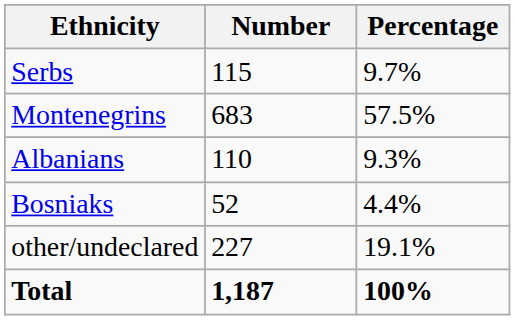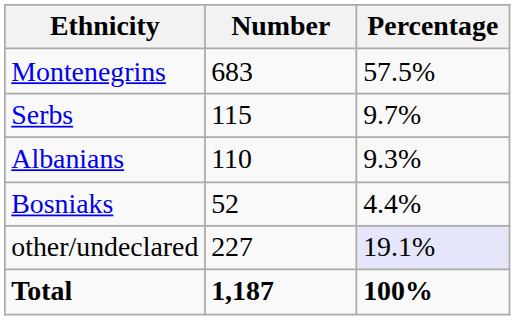 <table class="wikitable">
 <tr>
 <th width="100px">Ethnicity</th>
 <th width="80px">Number</th>
 <th width="80px">Percentage</th>
 </tr>
 <tr>
+<td><a href='#'>Montenegrins</a></td>
+<td>683</td>
+<td>57.5%</td>
+</tr>
+<tr>
 <td><a href='#'>Serbs</a></td>
 <td>115</td>
 <td>9.7%</td>
-</tr>
-<tr>
-<td><a href='#'>Montenegrins</a></td>
-<td>683</td>
-<td>57.5%</td>
 </tr>
 <tr>
 <td><a href='#'>Albanians</a></td>
 <td>110</td>
 <td>9.3%</td>
 </tr>
 <tr>
 <td><a href='#'>Bosniaks</a></td>
 <td>52</td>
 <td>4.4%</td>
 </tr>
 <tr>
 <td>other/undeclared</td>
 <td>227</td>
-<td>19.1%</td>
+<td style="background: lavender;">19.1%</td>
 </tr>
 <tr>
 <td><strong>Total</strong></td>
 <td><strong>1,187</strong></td>
 <td><strong>100%</strong></td>
 </tr>
 </table>
